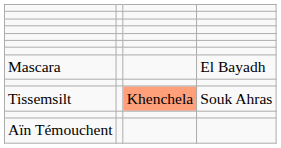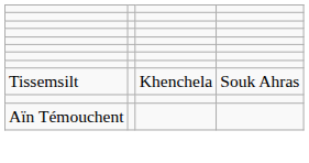 <table class="wikitable">
 <tr>
 <td></td>
 <td></td>
 <td></td>
 <td></td>
 </tr>
 <tr>
 <td></td>
 <td></td>
 <td></td>
 <td></td>
 </tr>
 <tr>
 <td></td>
 <td></td>
 <td></td>
 <td></td>
 </tr>
 <tr>
 <td></td>
 <td></td>
 <td></td>
 <td></td>
 </tr>
 <tr>
 <td></td>
 <td></td>
 <td></td>
 <td></td>
 </tr>
 <tr>
 <td></td>
 <td></td>
 <td></td>
 <td></td>
 </tr>
 <tr>
 <td></td>
 <td></td>
 <td></td>
 <td></td>
 </tr>
 <tr>
-<td>Mascara</td>
-<td></td>
-<td></td>
-<td>El Bayadh</td>
-</tr>
-<tr>
 <td></td>
 <td></td>
 <td></td>
 <td></td>
 </tr>
 <tr>
 <td>Tissemsilt</td>
 <td></td>
-<td style="background: lightsalmon;">Khenchela</td>
+<td>Khenchela</td>
 <td>Souk Ahras</td>
 </tr>
 <tr>
 <td></td>
 <td></td>
 <td></td>
 <td></td>
 </tr>
 <tr>
 <td>Aïn Témouchent</td>
 <td></td>
 <td></td>
 </tr>
 </table>
